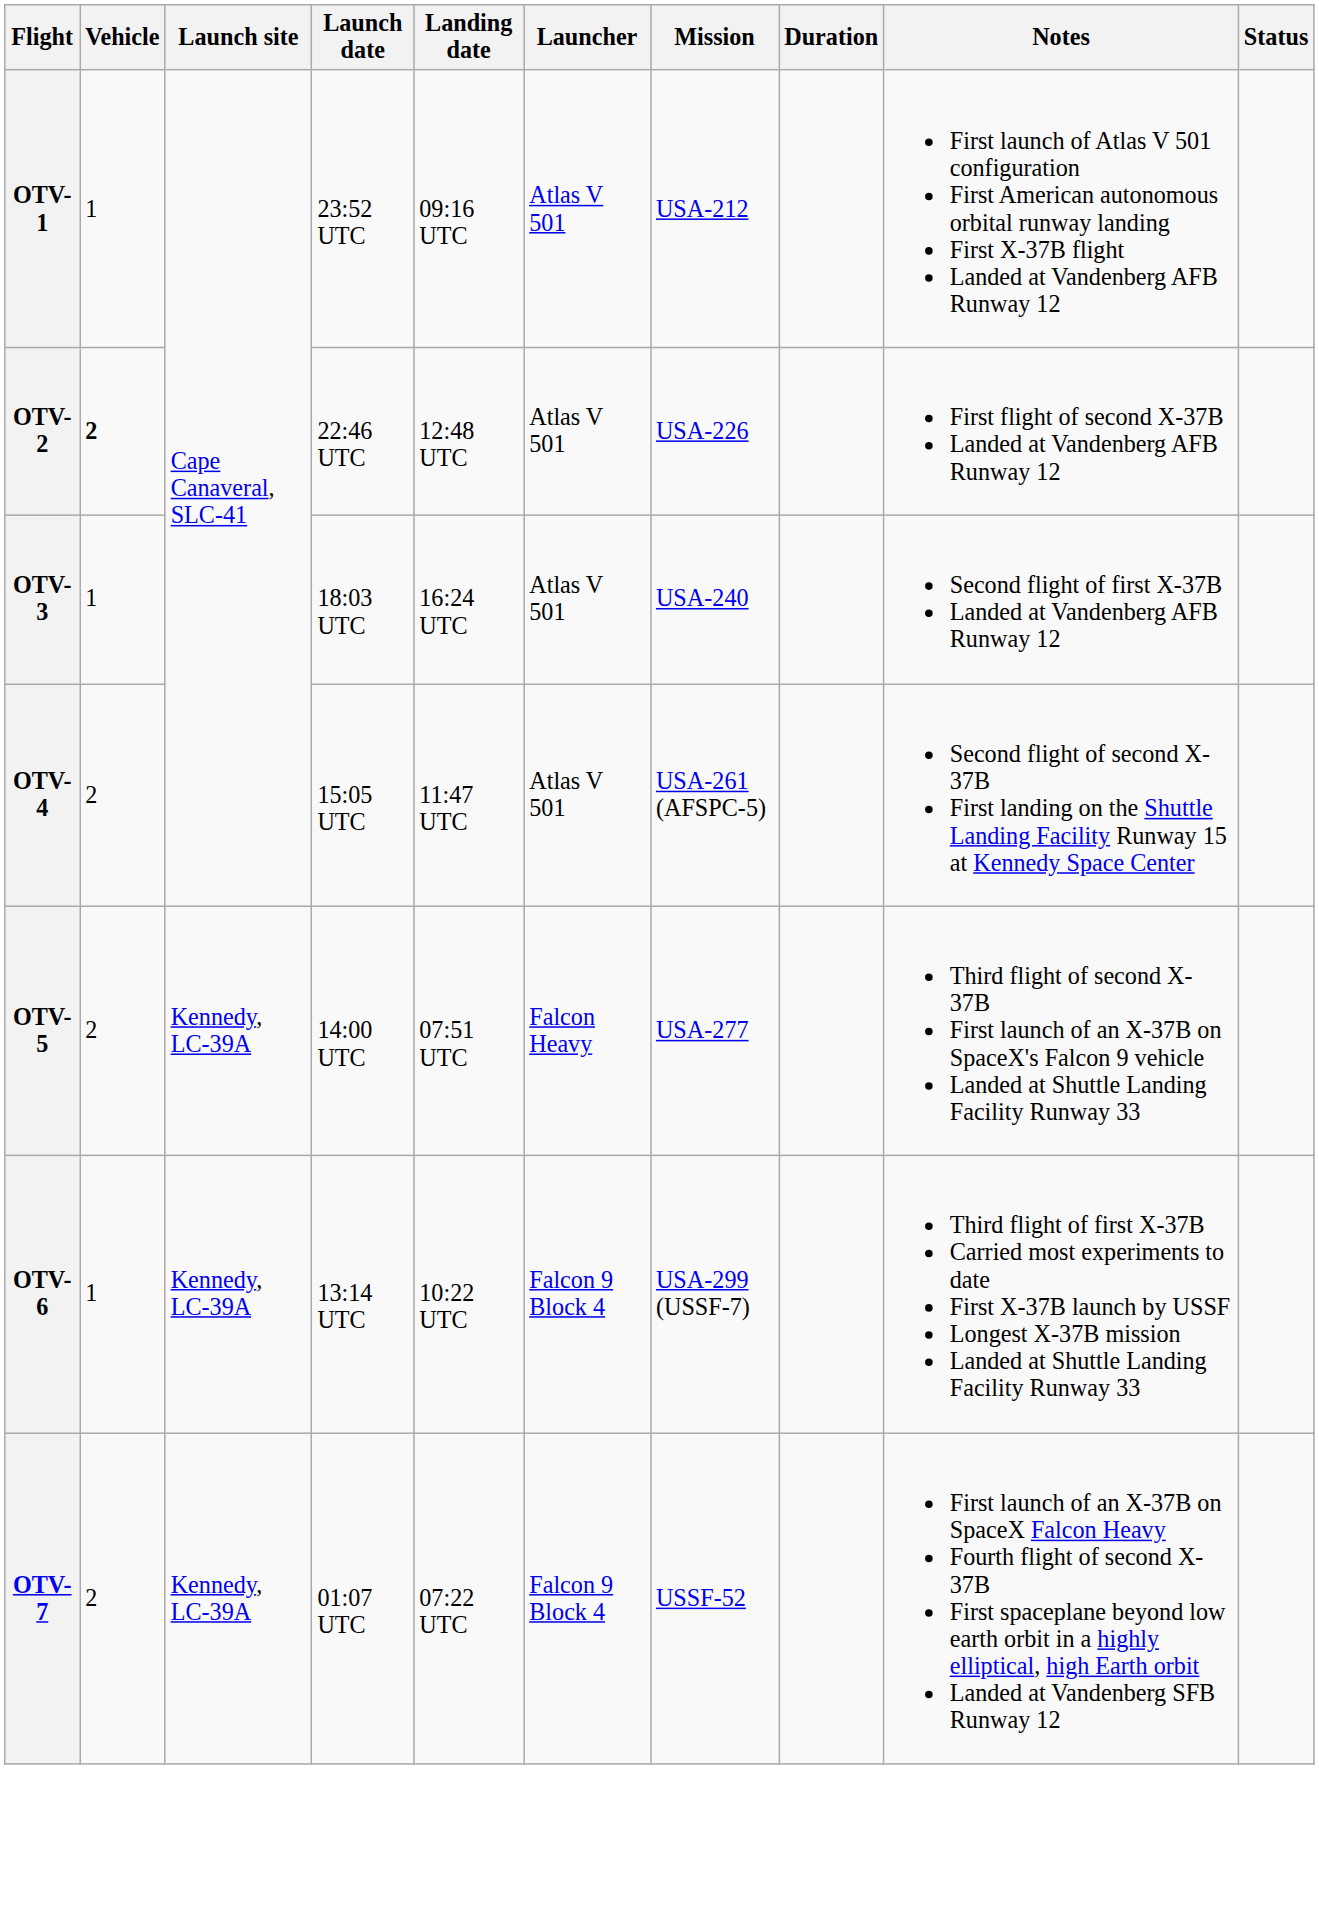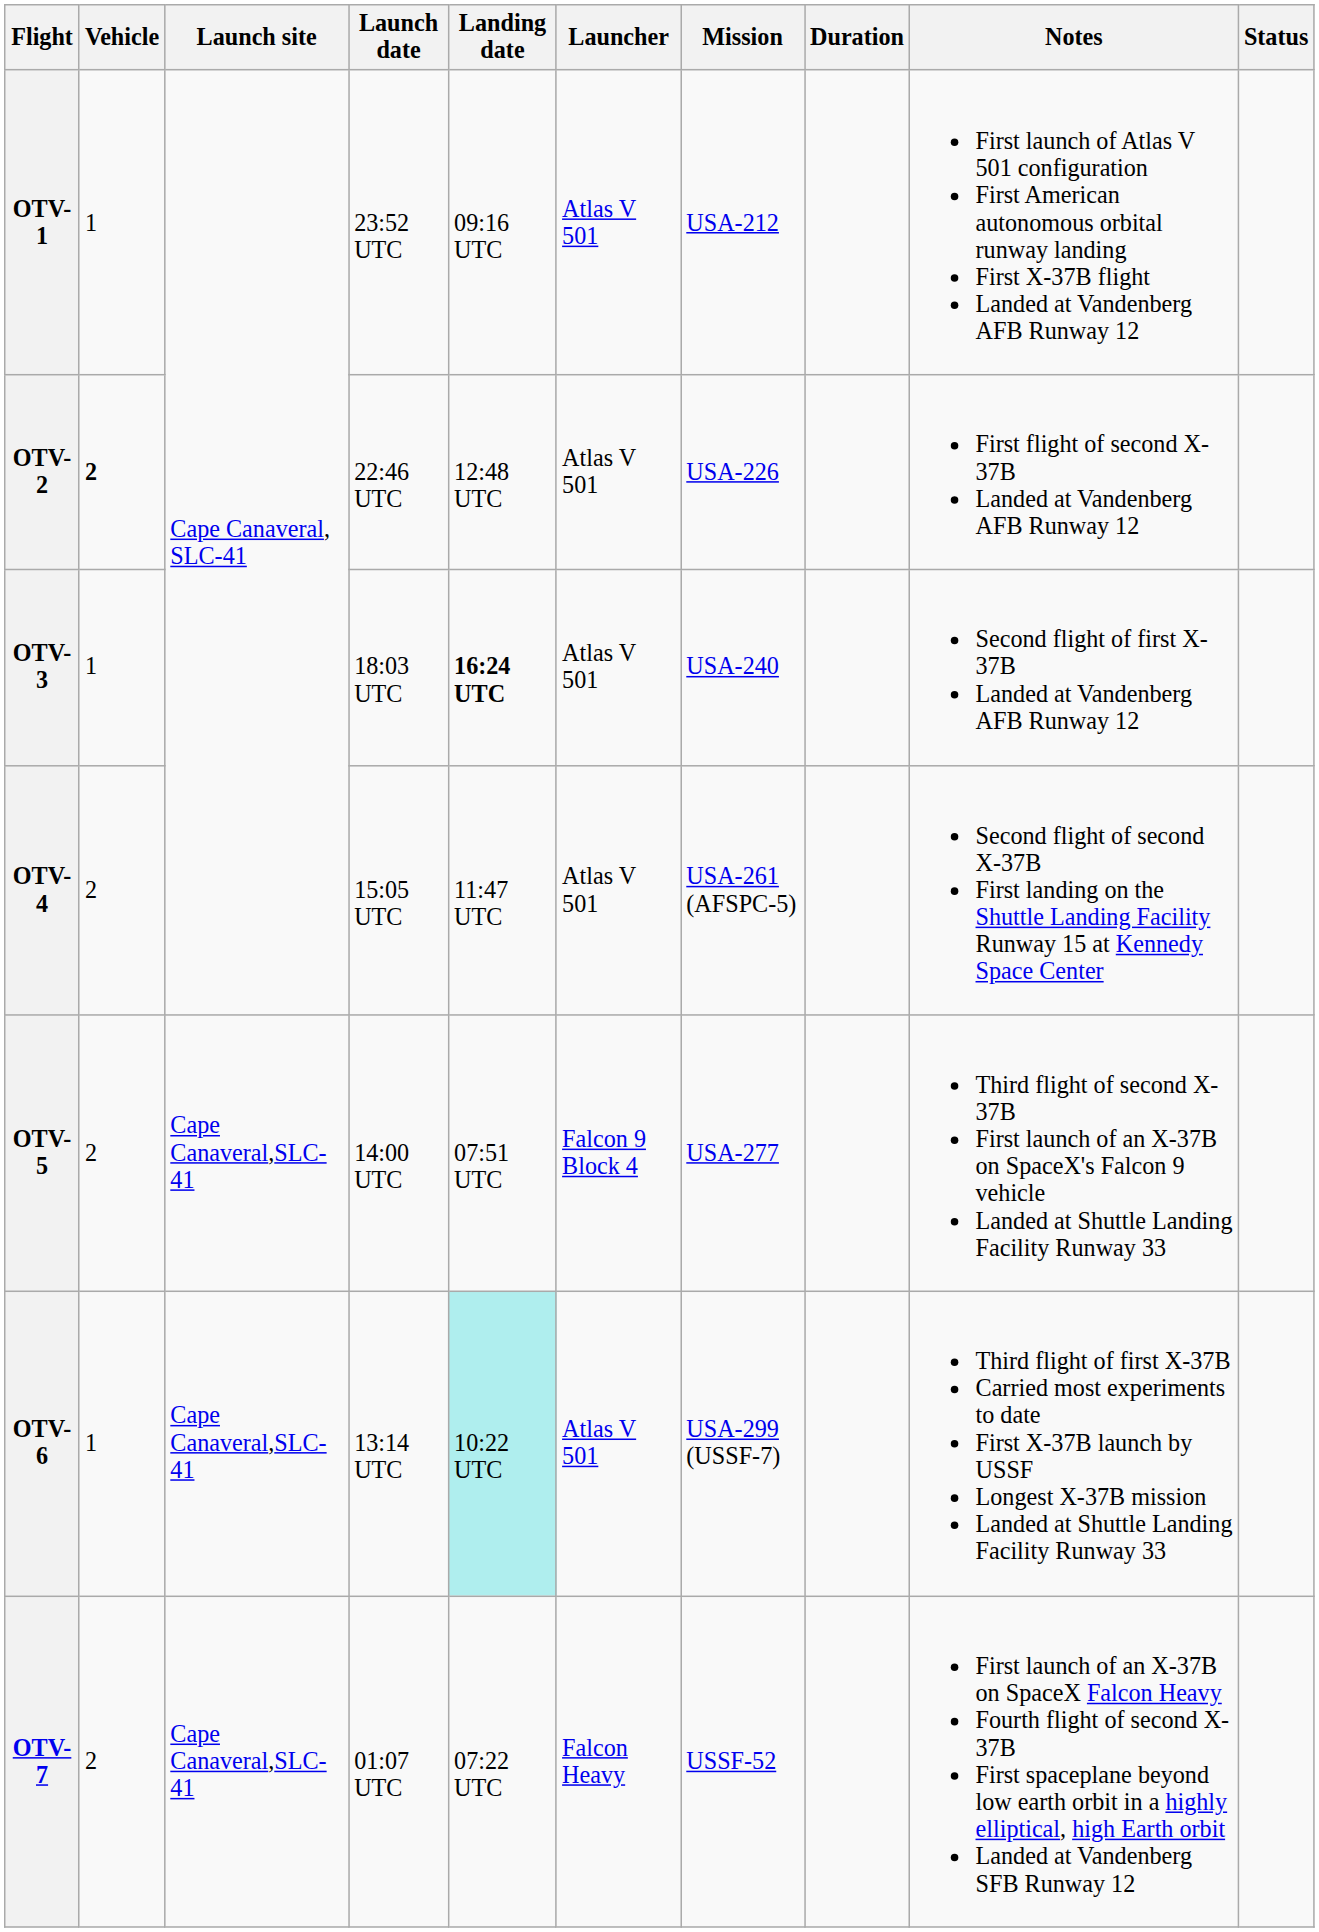 <table class="sortable wikitable">
 <tr>
 <th scope="col">Flight</th>
 <th scope="col">Vehicle</th>
 <th scope="col">Launch site</th>
 <th scope="col">Launch date</th>
 <th scope="col">Landing date</th>
 <th scope="col">Launcher</th>
 <th scope="col">Mission</th>
 <th scope="col">Duration</th>
 <th scope="col" class="unsortable">Notes</th>
 <th scope="col">Status</th>
 </tr>
 <tr>
 <th scope=row>OTV-1</th>
 <td>1</td>
 <td rowspan=4><a href='#'>Cape Canaveral</a>, <a href='#'>SLC-41</a></td>
 <td> <br>23:52 UTC</td>
 <td> <br>09:16 UTC</td>
 <td><a href='#'>Atlas V 501</a></td>
 <td><a href='#'>USA-212</a></td>
 <td></td>
 <td><br><ul><li>First launch of Atlas V 501 configuration</li><li>First American autonomous orbital runway landing</li><li>First X-37B flight</li><li>Landed at Vandenberg AFB Runway 12</li></ul></td>
 <td></td>
 </tr>
 <tr>
 <th scope=row>OTV-2</th>
 <td><strong>2</strong></td>
 <td> <br>22:46 UTC</td>
 <td> <br>12:48 UTC</td>
 <td>Atlas V 501</td>
 <td><a href='#'>USA-226</a></td>
 <td></td>
 <td><br><ul><li>First flight of second X-37B</li><li>Landed at Vandenberg AFB Runway 12</li></ul></td>
 <td></td>
 </tr>
 <tr>
 <th scope=row>OTV-3</th>
 <td>1</td>
 <td> <br>18:03 UTC</td>
-<td> <br>16:24 UTC</td>
+<td><strong> <br>16:24 UTC</strong></td>
 <td>Atlas V 501</td>
 <td><a href='#'>USA-240</a></td>
 <td></td>
 <td><br><ul><li>Second flight of first X-37B</li><li>Landed at Vandenberg AFB Runway 12</li></ul></td>
 <td></td>
 </tr>
 <tr>
 <th scope=row>OTV-4</th>
 <td>2</td>
 <td> <br>15:05 UTC</td>
 <td> <br>11:47 UTC</td>
 <td>Atlas V 501</td>
 <td><a href='#'>USA-261</a> (AFSPC-5)</td>
 <td></td>
 <td><br><ul><li>Second flight of second X-37B</li><li>First landing on the <a href='#'>Shuttle Landing Facility</a> Runway 15 at <a href='#'>Kennedy Space Center</a></li></ul></td>
 <td></td>
 </tr>
 <tr>
 <th scope=row>OTV-5</th>
 <td>2</td>
-<td><a href='#'>Kennedy</a>, <a href='#'>LC-39A</a></td>
+<td><a href='#'>Cape Canaveral</a>,<a href='#'>SLC-41</a></td>
 <td> <br>14:00 UTC</td>
 <td> <br>07:51 UTC</td>
-<td><a href='#'>Falcon Heavy</a></td>
+<td><a href='#'>Falcon 9 Block 4</a></td>
 <td><a href='#'>USA-277</a></td>
 <td></td>
 <td><br><ul><li>Third flight of second X-37B</li><li>First launch of an X-37B on SpaceX's Falcon 9 vehicle</li><li>Landed at Shuttle Landing Facility Runway 33</li></ul></td>
 <td></td>
 </tr>
 <tr>
 <th scope=row>OTV-6</th>
 <td>1</td>
-<td><a href='#'>Kennedy</a>, <a href='#'>LC-39A</a></td>
+<td><a href='#'>Cape Canaveral</a>,<a href='#'>SLC-41</a></td>
 <td> <br>13:14 UTC</td>
-<td> <br>10:22 UTC</td>
-<td><a href='#'>Falcon 9 Block 4</a></td>
+<td style="background: paleturquoise;"> <br>10:22 UTC</td>
+<td><a href='#'>Atlas V 501</a></td>
 <td><a href='#'>USA-299</a> (USSF-7)</td>
 <td></td>
 <td><br><ul><li>Third flight of first X-37B</li><li>Carried most experiments to date</li><li>First X-37B launch by USSF</li><li>Longest X-37B mission</li><li>Landed at Shuttle Landing Facility Runway 33</li></ul></td>
 <td></td>
 </tr>
 <tr>
 <th scope=row><a href='#'>OTV-7</a></th>
 <td>2</td>
-<td><a href='#'>Kennedy</a>, <a href='#'>LC-39A</a></td>
+<td><a href='#'>Cape Canaveral</a>,<a href='#'>SLC-41</a></td>
 <td> <br>01:07 UTC</td>
 <td> <br>07:22 UTC</td>
-<td><a href='#'>Falcon 9 Block 4</a></td>
+<td><a href='#'>Falcon Heavy</a></td>
 <td><a href='#'>USSF-52</a></td>
 <td></td>
 <td><br><ul><li>First launch of an X-37B on SpaceX <a href='#'>Falcon Heavy</a></li><li>Fourth flight of second X-37B</li><li>First spaceplane beyond low earth orbit in a <a href='#'>highly elliptical</a>, <a href='#'>high Earth orbit</a></li><li>Landed at Vandenberg SFB Runway 12</li></ul></td>
 <td></td>
 </tr>
 </table>
